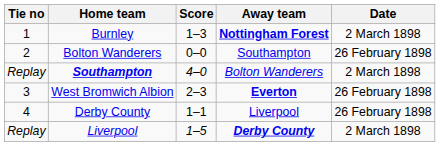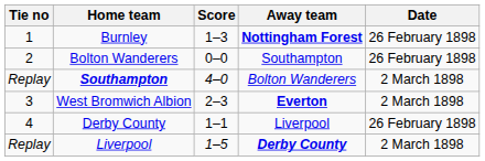 <table class="wikitable" style="text-align: center">
 <tr>
 <th>Tie no</th>
 <th>Home team</th>
 <th>Score</th>
 <th>Away team</th>
 <th>Date</th>
 </tr>
 <tr>
 <td>1</td>
 <td><a href='#'>Burnley</a></td>
 <td>1–3</td>
 <td><strong><a href='#'>Nottingham Forest</a></strong></td>
-<td>2 March 1898</td>
+<td>26 February 1898</td>
 </tr>
 <tr>
 <td>2</td>
 <td><a href='#'>Bolton Wanderers</a></td>
 <td>0–0</td>
 <td><a href='#'>Southampton</a></td>
 <td>26 February 1898</td>
 </tr>
 <tr>
 <td><em>Replay</em></td>
 <td><strong><em><a href='#'>Southampton</a></em></strong></td>
 <td><em>4–0</em></td>
 <td><em><a href='#'>Bolton Wanderers</a></em></td>
 <td>2 March 1898</td>
 </tr>
 <tr>
 <td>3</td>
 <td><a href='#'>West Bromwich Albion</a></td>
 <td>2–3</td>
 <td><strong><a href='#'>Everton</a></strong></td>
-<td>26 February 1898</td>
+<td>2 March 1898</td>
 </tr>
 <tr>
 <td>4</td>
 <td><a href='#'>Derby County</a></td>
 <td>1–1</td>
 <td><a href='#'>Liverpool</a></td>
 <td>26 February 1898</td>
 </tr>
 <tr>
 <td><em>Replay</em></td>
 <td><em><a href='#'>Liverpool</a></em></td>
 <td><em>1–5</em></td>
 <td><strong><em><a href='#'>Derby County</a></em></strong></td>
 <td>2 March 1898</td>
 </tr>
 </table>
